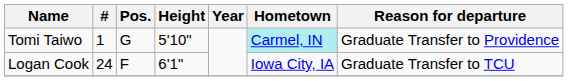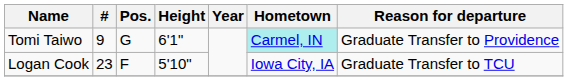 <table class="wikitable sortable" border="1">
 <tr>
 <th>Name</th>
 <th>#</th>
 <th>Pos.</th>
 <th>Height</th>
 <th>Year</th>
 <th>Hometown</th>
 <th class="unsortable">Reason for departure</th>
 </tr>
 <tr>
 <td>Tomi Taiwo</td>
-<td>1</td>
+<td>9</td>
 <td>G</td>
-<td>5'10"</td>
+<td>6'1"</td>
 <td rowspan=2></td>
 <td style="background: paleturquoise;"><a href='#'>Carmel, IN</a></td>
 <td>Graduate Transfer to <a href='#'>Providence</a></td>
 </tr>
 <tr>
 <td>Logan Cook</td>
-<td>24</td>
+<td>23</td>
 <td>F</td>
-<td>6'1"</td>
+<td>5'10"</td>
 <td><a href='#'>Iowa City, IA</a></td>
 <td>Graduate Transfer to <a href='#'>TCU</a></td>
 </tr>
 <tr>
 </tr>
 </table>
